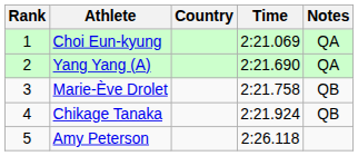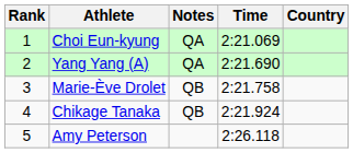 <table class="wikitable sortable" style="text-align:center">
 <tr>
 <th>Rank</th>
 <th>Athlete</th>
+<th>Notes</th>
+<th>Time</th>
 <th>Country</th>
-<th>Time</th>
-<th>Notes</th>
 </tr>
 <tr bgcolor=ccffcc>
 <td>1</td>
 <td align=left><a href='#'>Choi Eun-kyung</a></td>
+<td>QA </td>
+<td>2:21.069</td>
 <td align=left></td>
-<td>2:21.069</td>
-<td>QA </td>
 </tr>
 <tr bgcolor=ccffcc>
 <td>2</td>
 <td align=left><a href='#'>Yang Yang (A)</a></td>
+<td>QA</td>
+<td>2:21.690</td>
 <td align=left></td>
-<td>2:21.690</td>
-<td>QA</td>
 </tr>
 <tr>
 <td>3</td>
 <td align=left><a href='#'>Marie-Ève Drolet</a></td>
+<td>QB</td>
+<td>2:21.758</td>
 <td align=left></td>
-<td>2:21.758</td>
-<td>QB</td>
 </tr>
 <tr>
 <td>4</td>
 <td align=left><a href='#'>Chikage Tanaka</a></td>
+<td>QB</td>
+<td>2:21.924</td>
 <td align=left></td>
-<td>2:21.924</td>
-<td>QB</td>
 </tr>
 <tr>
 <td>5</td>
 <td align=left><a href='#'>Amy Peterson</a></td>
+<td></td>
+<td>2:26.118</td>
 <td align=left></td>
-<td>2:26.118</td>
-<td></td>
 </tr>
 </table>
